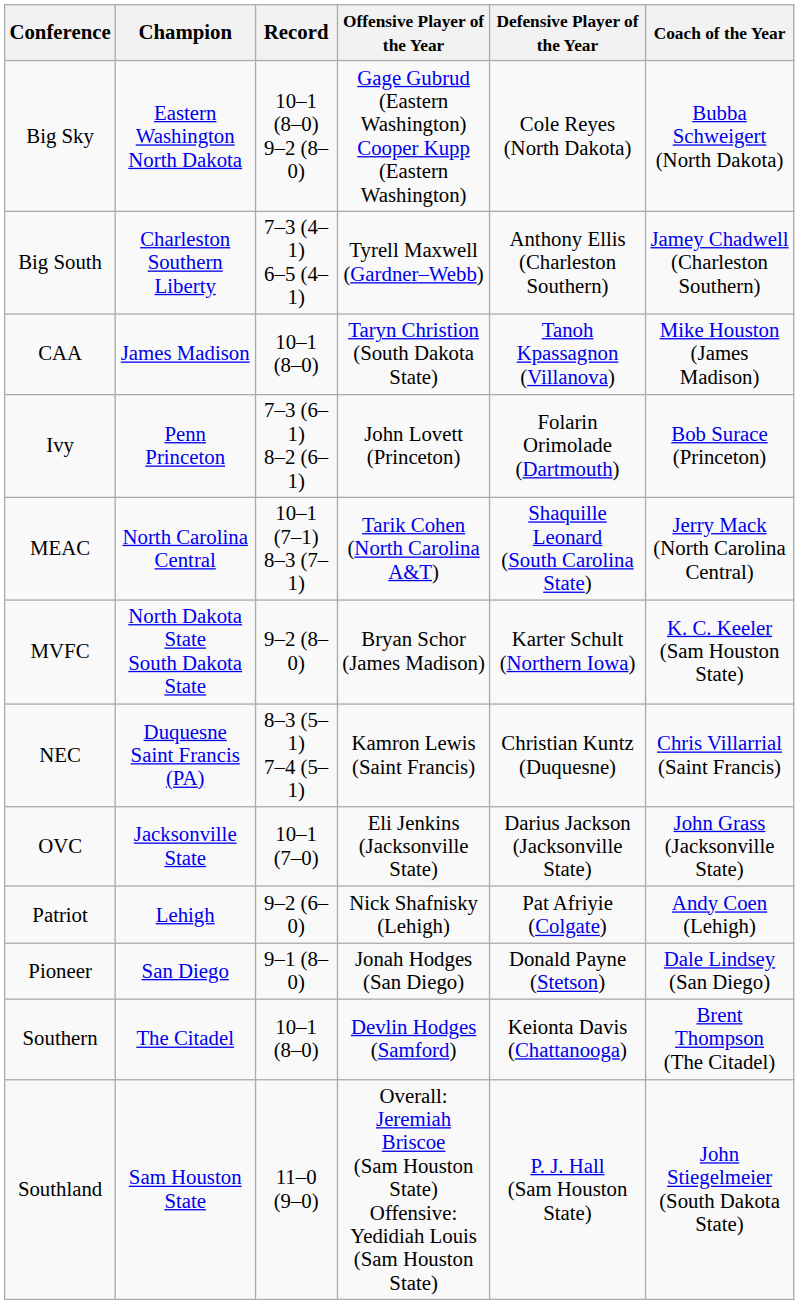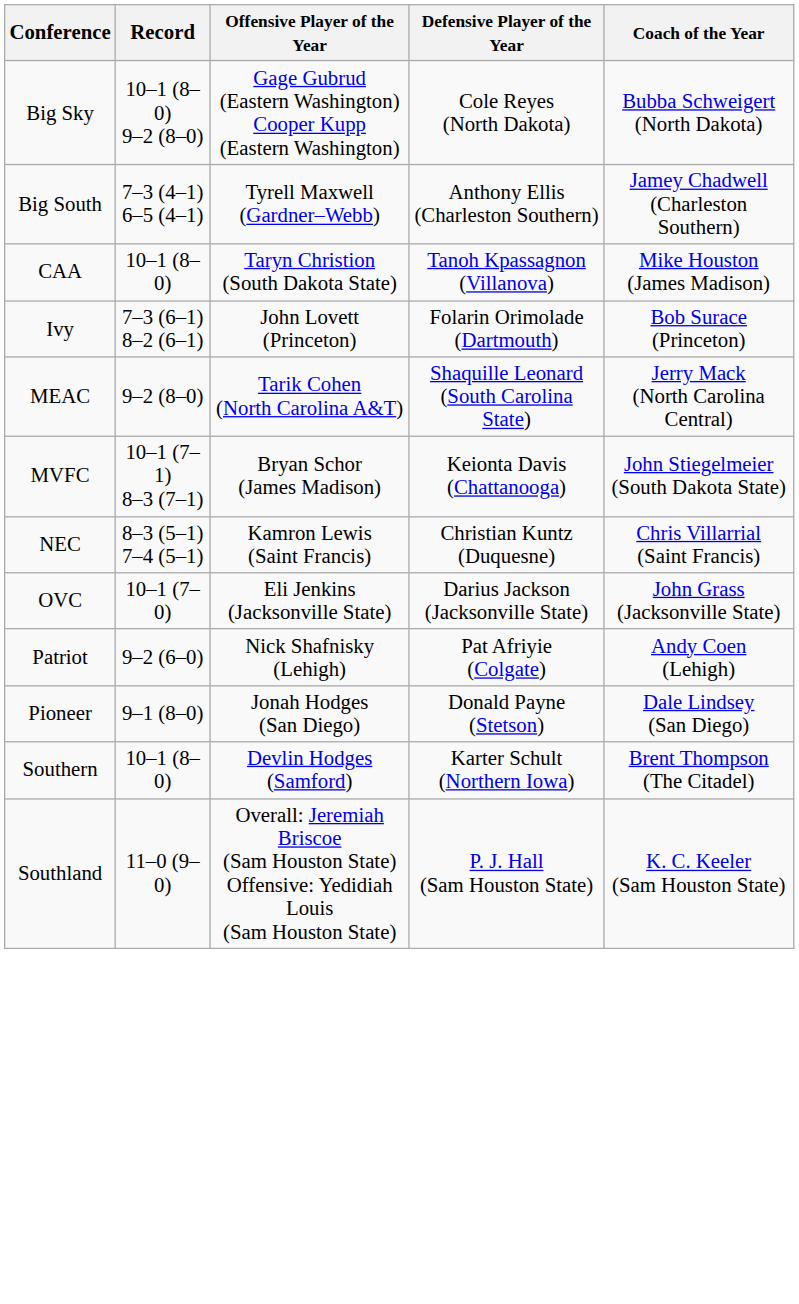 <table class="wikitable" style="text-align:center;">
 <tr>
 <th>Conference</th>
-<th>Champion</th>
 <th>Record</th>
 <th><small>Offensive Player of the Year</small></th>
 <th><small>Defensive Player of the Year</small></th>
 <th><small>Coach of the Year</small></th>
 </tr>
 <tr>
 <td>Big Sky</td>
-<td><a href='#'>Eastern Washington</a><br><a href='#'>North Dakota</a></td>
 <td>10–1 (8–0)<br>9–2 (8–0)</td>
 <td><a href='#'>Gage Gubrud</a><br>(Eastern Washington)<br><a href='#'>Cooper Kupp</a><br>(Eastern Washington)</td>
 <td>Cole Reyes<br>(North Dakota)</td>
 <td><a href='#'>Bubba Schweigert</a><br>(North Dakota)</td>
 </tr>
 <tr>
 <td>Big South</td>
-<td><a href='#'>Charleston Southern</a><br><a href='#'>Liberty</a></td>
 <td>7–3 (4–1)<br>6–5 (4–1)</td>
 <td>Tyrell Maxwell<br>(<a href='#'>Gardner–Webb</a>)</td>
 <td>Anthony Ellis<br>(Charleston Southern)</td>
 <td><a href='#'>Jamey Chadwell</a><br>(Charleston Southern)</td>
 </tr>
 <tr>
 <td>CAA</td>
-<td><a href='#'>James Madison</a></td>
 <td>10–1 (8–0)</td>
 <td><a href='#'>Taryn Christion</a><br>(South Dakota State)</td>
 <td><a href='#'>Tanoh Kpassagnon</a><br>(<a href='#'>Villanova</a>)</td>
 <td><a href='#'>Mike Houston</a><br>(James Madison)</td>
 </tr>
 <tr>
 <td>Ivy</td>
-<td><a href='#'>Penn</a><br><a href='#'>Princeton</a></td>
 <td>7–3 (6–1)<br>8–2 (6–1)</td>
 <td>John Lovett<br>(Princeton)</td>
 <td>Folarin Orimolade<br>(<a href='#'>Dartmouth</a>)</td>
 <td><a href='#'>Bob Surace</a><br>(Princeton)</td>
 </tr>
 <tr>
 <td>MEAC</td>
-<td><a href='#'>North Carolina Central</a></td>
-<td>10–1 (7–1)<br>8–3 (7–1)</td>
+<td>9–2 (8–0)</td>
 <td><a href='#'>Tarik Cohen</a><br>(<a href='#'>North Carolina A&T</a>)</td>
 <td><a href='#'>Shaquille Leonard</a><br>(<a href='#'>South Carolina State</a>)</td>
 <td><a href='#'>Jerry Mack</a><br>(North Carolina Central)</td>
 </tr>
 <tr>
 <td>MVFC</td>
-<td><a href='#'>North Dakota State</a><br><a href='#'>South Dakota State</a></td>
-<td>9–2 (8–0)</td>
+<td>10–1 (7–1)<br>8–3 (7–1)</td>
 <td>Bryan Schor<br>(James Madison)</td>
-<td>Karter Schult<br>(<a href='#'>Northern Iowa</a>)</td>
-<td><a href='#'>K. C. Keeler</a><br>(Sam Houston State)</td>
+<td>Keionta Davis<br>(<a href='#'>Chattanooga</a>)</td>
+<td><a href='#'>John Stiegelmeier</a><br>(South Dakota State)</td>
 </tr>
 <tr>
 <td>NEC</td>
-<td><a href='#'>Duquesne</a><br><a href='#'>Saint Francis (PA)</a></td>
 <td>8–3 (5–1)<br>7–4 (5–1)</td>
 <td>Kamron Lewis<br>(Saint Francis)</td>
 <td>Christian Kuntz<br>(Duquesne)</td>
 <td><a href='#'>Chris Villarrial</a><br>(Saint Francis)</td>
 </tr>
 <tr>
 <td>OVC</td>
-<td><a href='#'>Jacksonville State</a></td>
 <td>10–1 (7–0)</td>
 <td>Eli Jenkins<br>(Jacksonville State)</td>
 <td>Darius Jackson<br>(Jacksonville State)</td>
 <td><a href='#'>John Grass</a><br>(Jacksonville State)</td>
 </tr>
 <tr>
 <td>Patriot</td>
-<td><a href='#'>Lehigh</a></td>
 <td>9–2 (6–0)</td>
 <td>Nick Shafnisky<br>(Lehigh)</td>
 <td>Pat Afriyie<br>(<a href='#'>Colgate</a>)</td>
 <td><a href='#'>Andy Coen</a><br>(Lehigh)</td>
 </tr>
 <tr>
 <td>Pioneer</td>
-<td><a href='#'>San Diego</a></td>
 <td>9–1 (8–0)</td>
 <td>Jonah Hodges<br>(San Diego)</td>
 <td>Donald Payne<br>(<a href='#'>Stetson</a>)</td>
 <td><a href='#'>Dale Lindsey</a><br>(San Diego)</td>
 </tr>
 <tr>
 <td>Southern</td>
-<td><a href='#'>The Citadel</a></td>
 <td>10–1 (8–0)</td>
 <td><a href='#'>Devlin Hodges</a><br>(<a href='#'>Samford</a>)</td>
-<td>Keionta Davis<br>(<a href='#'>Chattanooga</a>)</td>
+<td>Karter Schult<br>(<a href='#'>Northern Iowa</a>)</td>
 <td><a href='#'>Brent Thompson</a><br>(The Citadel)</td>
 </tr>
 <tr>
 <td>Southland</td>
-<td><a href='#'>Sam Houston State</a></td>
 <td>11–0 (9–0)</td>
 <td>Overall: <a href='#'>Jeremiah Briscoe</a><br>(Sam Houston State)<br>Offensive: Yedidiah Louis<br>(Sam Houston State)</td>
 <td><a href='#'>P. J. Hall</a><br>(Sam Houston State)</td>
-<td><a href='#'>John Stiegelmeier</a><br>(South Dakota State)</td>
+<td><a href='#'>K. C. Keeler</a><br>(Sam Houston State)</td>
 </tr>
 </table>
